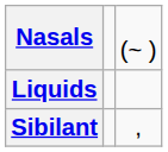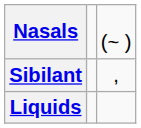 <table class="wikitable" style="text-align: center;">
 <tr>
 <th><a href='#'>Nasals</a></th>
 <td> <strong></strong></td>
 <td> <strong></strong><br>(~ ) <strong></strong></td>
 </tr>
 <tr>
+<th><a href='#'>Sibilant</a></th>
+<td> <strong></strong></td>
+<td> <strong></strong>, <strong></strong></td>
+</tr>
+<tr>
 <th><a href='#'>Liquids</a></th>
 <td> <strong></strong></td>
 <td> <strong></strong></td>
 </tr>
-<tr>
-<th><a href='#'>Sibilant</a></th>
-<td> <strong></strong></td>
-<td> <strong></strong>, <strong></strong></td>
-</tr>
 </table>
